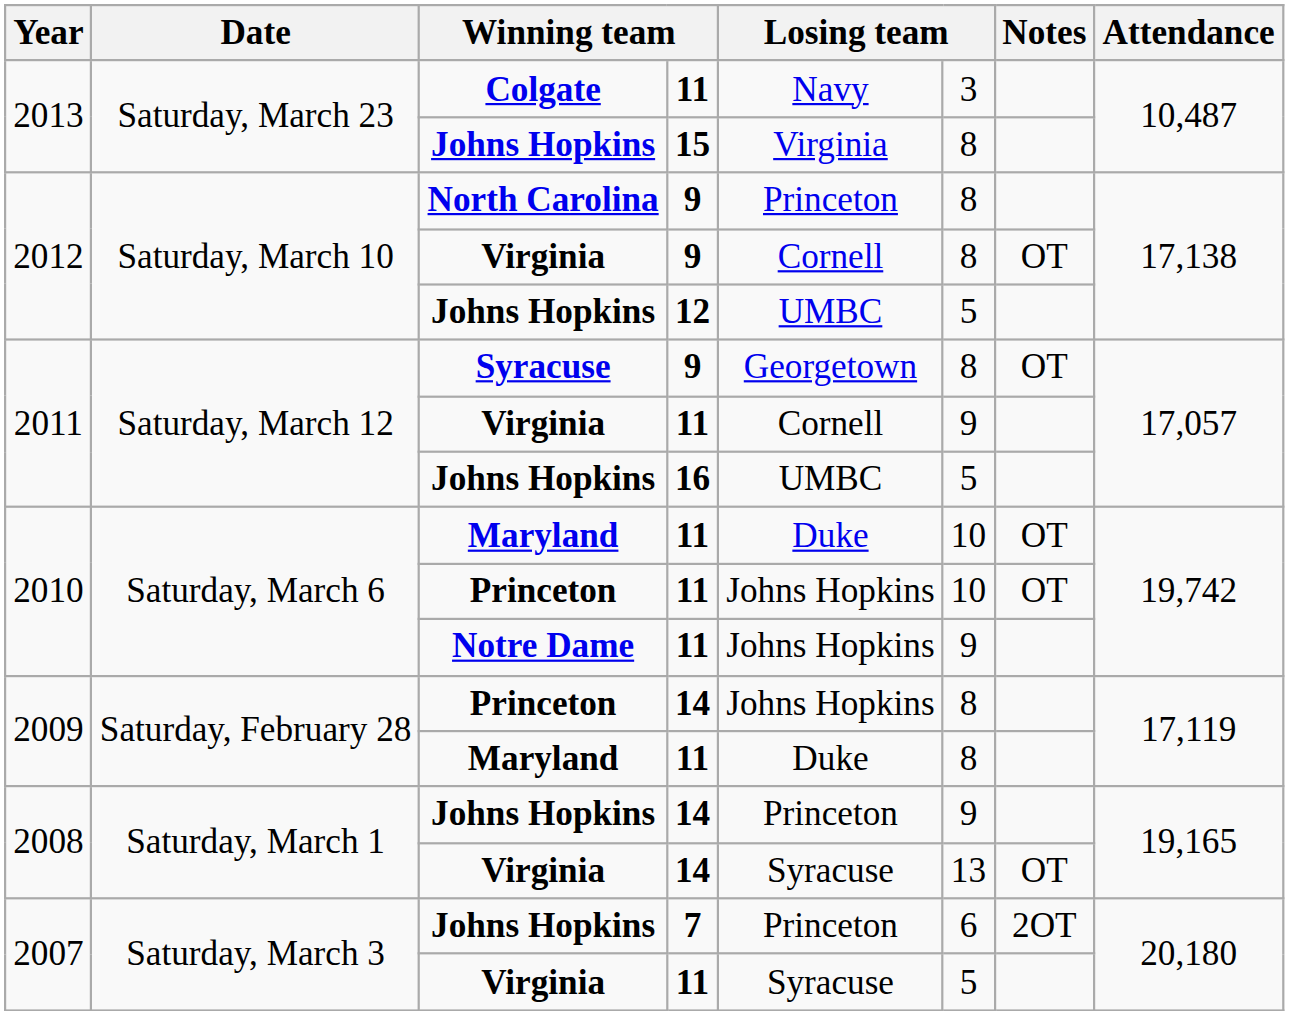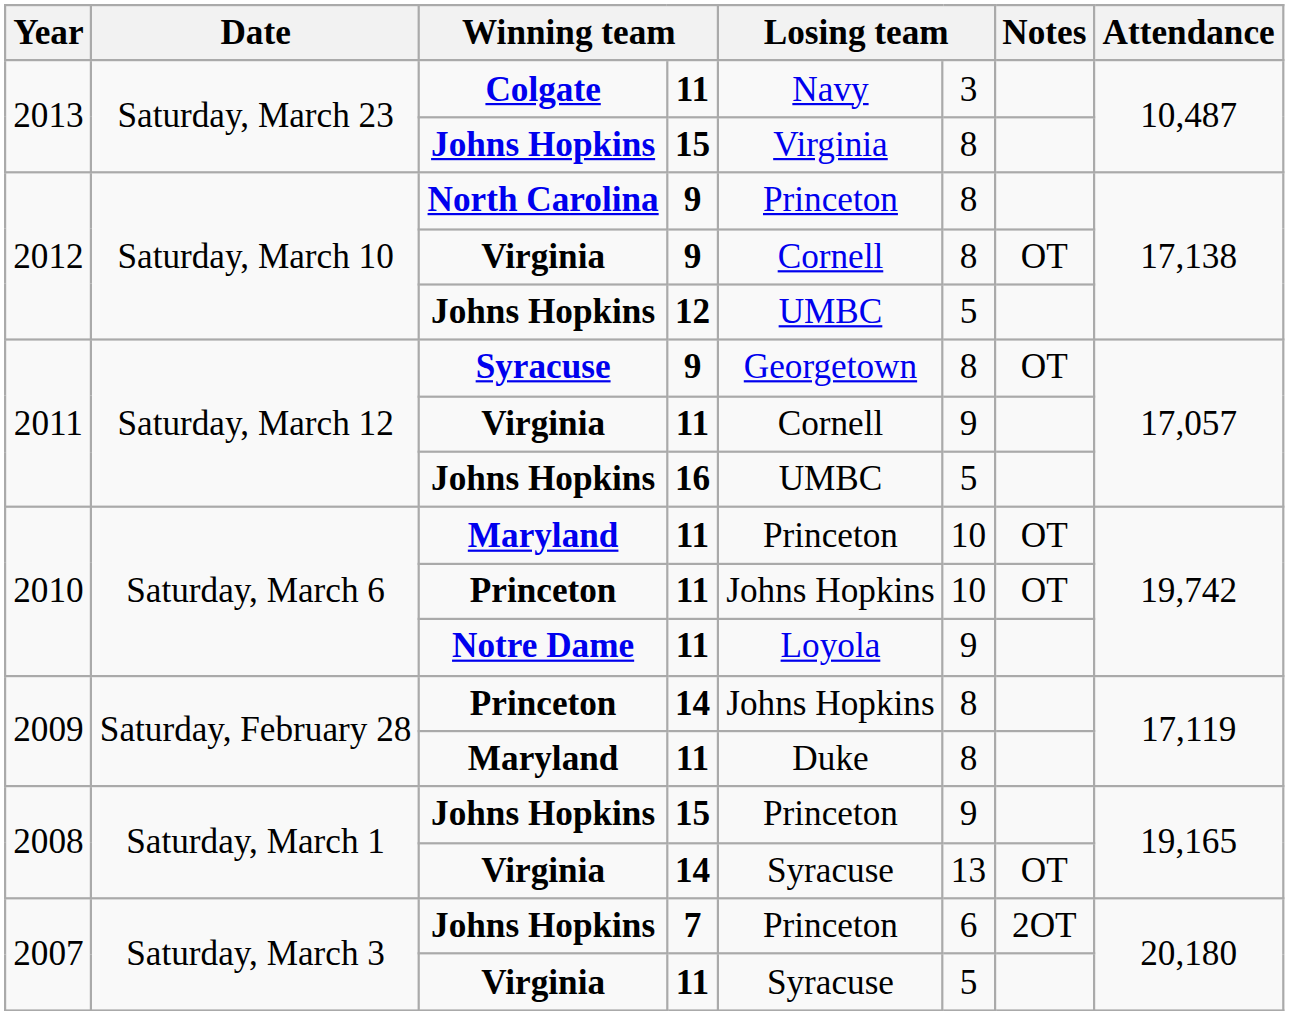 <table class="wikitable">
 <tr>
 <th>Year</th>
 <th>Date</th>
 <th colspan=2>Winning team</th>
 <th colspan=2>Losing team</th>
 <th>Notes</th>
 <th>Attendance</th>
 </tr>
 <tr align=center>
 <td rowspan=2>2013</td>
 <td rowspan=2>Saturday, March 23</td>
 <td><strong><a href='#'>Colgate</a></strong></td>
 <td><strong>11</strong></td>
 <td><a href='#'>Navy</a></td>
 <td>3</td>
 <td></td>
 <td rowspan=2>10,487</td>
 </tr>
 <tr align=center>
 <td><strong><a href='#'>Johns Hopkins</a></strong></td>
 <td><strong>15</strong></td>
 <td><a href='#'>Virginia</a></td>
 <td>8</td>
 <td></td>
 </tr>
 <tr align=center>
 <td rowspan=3>2012</td>
 <td rowspan=3>Saturday, March 10</td>
 <td><strong><a href='#'>North Carolina</a></strong></td>
 <td><strong>9</strong></td>
 <td><a href='#'>Princeton</a></td>
 <td>8</td>
 <td></td>
 <td rowspan=3>17,138</td>
 </tr>
 <tr align=center>
 <td><strong>Virginia</strong></td>
 <td><strong>9</strong></td>
 <td><a href='#'>Cornell</a></td>
 <td>8</td>
 <td>OT</td>
 </tr>
 <tr align=center>
 <td><strong>Johns Hopkins</strong></td>
 <td><strong>12</strong></td>
 <td><a href='#'>UMBC</a></td>
 <td>5</td>
 <td></td>
 </tr>
 <tr align=center>
 <td rowspan=3>2011</td>
 <td rowspan=3>Saturday, March 12</td>
 <td><strong><a href='#'>Syracuse</a></strong></td>
 <td><strong>9</strong></td>
 <td><a href='#'>Georgetown</a></td>
 <td>8</td>
 <td>OT</td>
 <td rowspan=3>17,057</td>
 </tr>
 <tr align=center>
 <td><strong>Virginia</strong></td>
 <td><strong>11</strong></td>
 <td>Cornell</td>
 <td>9</td>
 <td></td>
 </tr>
 <tr align=center>
 <td><strong>Johns Hopkins</strong></td>
 <td><strong>16</strong></td>
 <td>UMBC</td>
 <td>5</td>
 <td></td>
 </tr>
 <tr align=center>
 <td rowspan=3>2010</td>
 <td rowspan=3>Saturday, March 6</td>
 <td><strong><a href='#'>Maryland</a></strong></td>
 <td><strong>11</strong></td>
-<td><a href='#'>Duke</a></td>
+<td>Princeton</td>
 <td>10</td>
 <td>OT</td>
 <td rowspan=3>19,742</td>
 </tr>
 <tr align=center>
 <td><strong>Princeton</strong></td>
 <td><strong>11</strong></td>
 <td>Johns Hopkins</td>
 <td>10</td>
 <td>OT</td>
 </tr>
 <tr align=center>
 <td><strong><a href='#'>Notre Dame</a></strong></td>
 <td><strong>11</strong></td>
-<td>Johns Hopkins</td>
+<td><a href='#'>Loyola</a></td>
 <td>9</td>
 </tr>
 <tr align=center>
 <td rowspan=2>2009</td>
 <td rowspan=2>Saturday, February 28</td>
 <td><strong>Princeton</strong></td>
 <td><strong>14</strong></td>
 <td>Johns Hopkins</td>
 <td>8</td>
 <td></td>
 <td rowspan=2>17,119</td>
 </tr>
 <tr align=center>
 <td><strong>Maryland</strong></td>
 <td><strong>11</strong></td>
 <td>Duke</td>
 <td>8</td>
 <td></td>
 </tr>
 <tr align=center>
 <td rowspan=2>2008</td>
 <td rowspan=2>Saturday, March 1</td>
 <td><strong>Johns Hopkins</strong></td>
-<td><strong>14</strong></td>
+<td><strong>15</strong></td>
 <td>Princeton</td>
 <td>9</td>
 <td></td>
 <td rowspan=2>19,165</td>
 </tr>
 <tr align=center>
 <td><strong>Virginia</strong></td>
 <td><strong> 14 </strong></td>
 <td>Syracuse</td>
 <td>13</td>
 <td>OT</td>
 </tr>
 <tr align=center>
 <td rowspan=2>2007</td>
 <td rowspan=2>Saturday, March 3</td>
 <td><strong>Johns Hopkins</strong></td>
 <td><strong>7</strong></td>
 <td>Princeton</td>
 <td>6</td>
 <td>2OT</td>
 <td rowspan=2>20,180</td>
 </tr>
 <tr align=center>
 <td><strong>Virginia</strong></td>
 <td><strong>11</strong></td>
 <td>Syracuse</td>
 <td>5</td>
 <td></td>
 </tr>
 </table>
